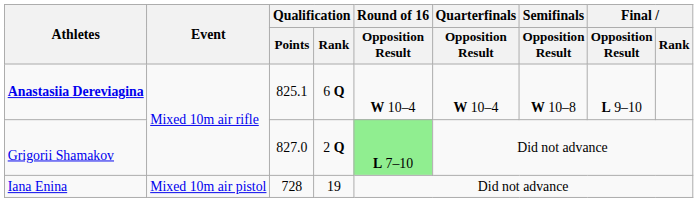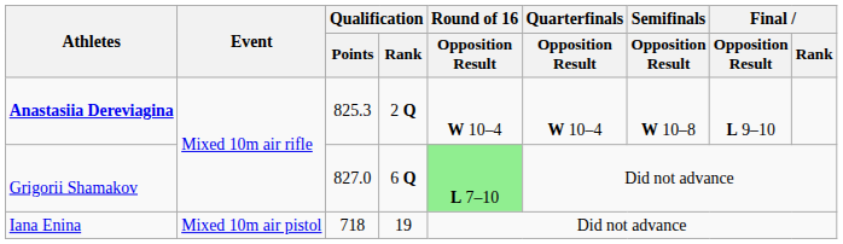 <table class="wikitable" style="text-align:center;font-size:90%">
 <tr>
 <th rowspan=2>Athletes</th>
 <th rowspan=2>Event</th>
 <th colspan=2>Qualification</th>
 <th>Round of 16</th>
 <th>Quarterfinals</th>
 <th>Semifinals</th>
 <th colspan=2>Final / </th>
 </tr>
 <tr style="font-size:95%">
 <th>Points</th>
 <th>Rank</th>
 <th>Opposition<br>Result</th>
 <th>Opposition<br>Result</th>
 <th>Opposition<br>Result</th>
 <th>Opposition<br>Result</th>
 <th>Rank</th>
 </tr>
 <tr>
 <td align=left><strong><a href='#'>Anastasiia Dereviagina</a></strong><br></td>
 <td rowspan=2 align=left><a href='#'>Mixed 10m air rifle</a></td>
-<td>825.1</td>
-<td>6 <strong>Q</strong></td>
+<td>825.3</td>
+<td>2 <strong>Q</strong></td>
 <td><br><br><strong>W</strong> 10–4</td>
 <td><br><br><strong>W</strong> 10–4</td>
 <td><br><br><strong>W</strong> 10–8</td>
 <td><br><br><strong>L</strong> 9–10</td>
 <td></td>
 </tr>
 <tr>
 <td align=left><br><a href='#'>Grigorii Shamakov</a></td>
 <td>827.0</td>
-<td>2 <strong>Q</strong></td>
+<td>6 <strong>Q</strong></td>
 <td style="background: lightgreen;"><br><br><strong>L</strong> 7–10</td>
 <td colspan=4>Did not advance</td>
 </tr>
 <tr>
 <td align=left><a href='#'>Iana Enina</a><br></td>
 <td align=left><a href='#'>Mixed 10m air pistol</a></td>
-<td>728</td>
+<td>718</td>
 <td>19</td>
 <td colspan=5>Did not advance</td>
 </tr>
 </table>
